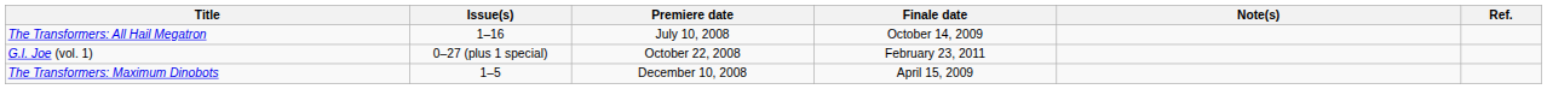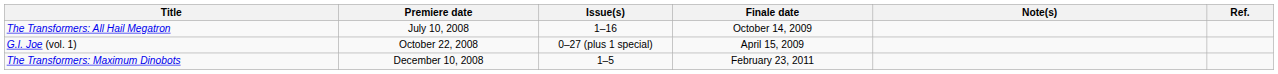 <table class="wikitable" width="100%">
 <tr>
 <th scope="col" width="25%">Title</th>
+<th scope="col" width="15%">Premiere date</th>
 <th scope="col" width="10%">Issue(s)</th>
-<th scope="col" width="15%">Premiere date</th>
 <th scope="col" width="15%">Finale date</th>
 <th scope="col" width="25%">Note(s)</th>
 <th scope="col" width="5%">Ref.</th>
 </tr>
 <tr>
 <td><em><a href='#'>The Transformers: All Hail Megatron</a></em></td>
+<td style="text-align: center;">July 10, 2008</td>
 <td style="text-align: center;">1–16</td>
-<td style="text-align: center;">July 10, 2008</td>
 <td style="text-align: center;">October 14, 2009</td>
 <td></td>
 <td></td>
 </tr>
 <tr>
 <td><em><a href='#'>G.I. Joe</a></em> (vol. 1)</td>
+<td style="text-align: center;">October 22, 2008</td>
 <td style="text-align: center;">0–27 (plus 1 special)</td>
-<td style="text-align: center;">October 22, 2008</td>
-<td style="text-align: center;">February 23, 2011</td>
+<td style="text-align: center;">April 15, 2009</td>
 <td></td>
 <td></td>
 </tr>
 <tr>
 <td><em><a href='#'>The Transformers: Maximum Dinobots</a></em></td>
+<td style="text-align: center;">December 10, 2008</td>
 <td style="text-align: center;">1–5</td>
-<td style="text-align: center;">December 10, 2008</td>
-<td style="text-align: center;">April 15, 2009</td>
+<td style="text-align: center;">February 23, 2011</td>
 <td></td>
 <td></td>
 </tr>
 </table>
